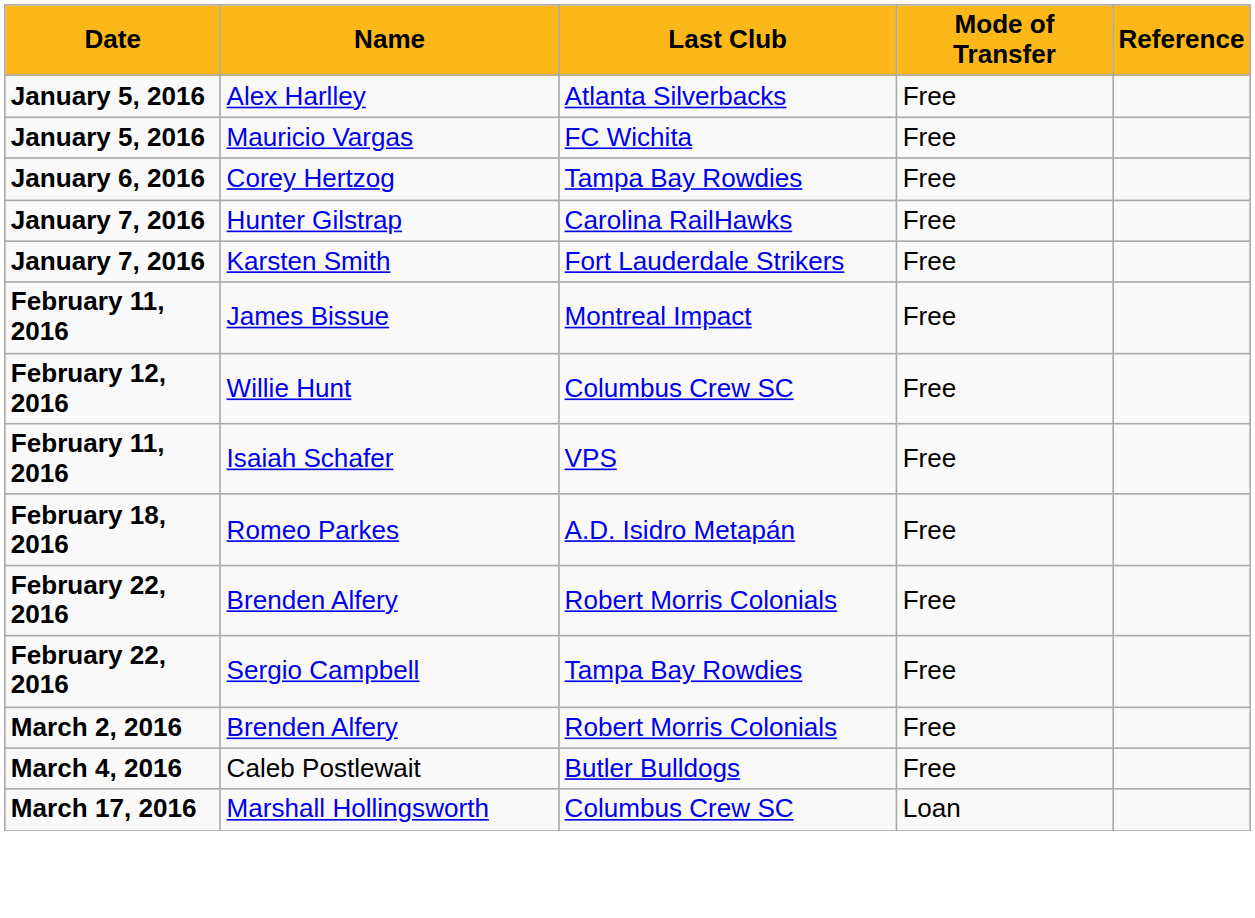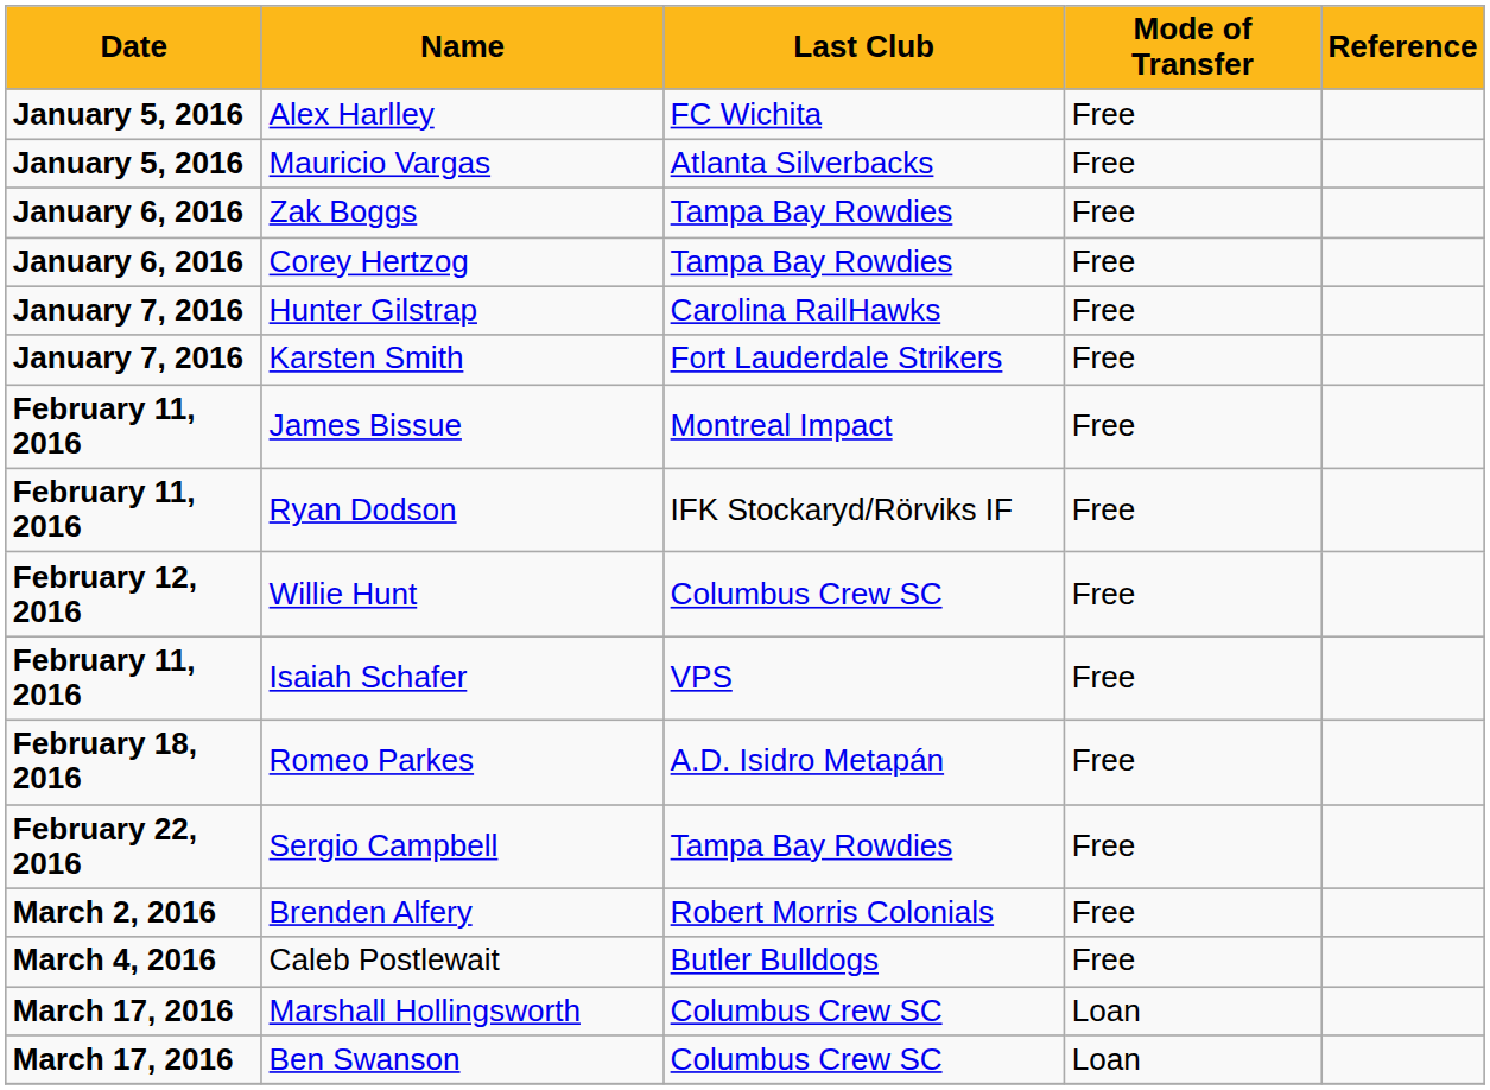 <table class="wikitable sortable">
 <tr>
 <th style="color:black; background:#FCB819; width:125px;">Date</th>
 <th style="color:black; background:#FCB819; width:200px;">Name</th>
 <th style="color:black; background:#FCB819; width:200px;">Last Club</th>
 <th style="color:black; background:#FCB819; width:125px;">Mode of Transfer</th>
 <th style="color:black; background:#FCB819; width:50px;">Reference</th>
 </tr>
 <tr>
 <td><strong>January 5, 2016</strong></td>
 <td> <a href='#'>Alex Harlley</a></td>
-<td> <a href='#'>Atlanta Silverbacks</a></td>
+<td> <a href='#'>FC Wichita</a></td>
 <td>Free</td>
 <td></td>
 </tr>
 <tr>
 <td><strong>January 5, 2016</strong></td>
 <td> <a href='#'>Mauricio Vargas</a></td>
-<td> <a href='#'>FC Wichita</a></td>
+<td> <a href='#'>Atlanta Silverbacks</a></td>
+<td>Free</td>
+<td></td>
+</tr>
+<tr>
+<td><strong>January 6, 2016</strong></td>
+<td> <a href='#'>Zak Boggs</a></td>
+<td> <a href='#'>Tampa Bay Rowdies</a></td>
 <td>Free</td>
 <td></td>
 </tr>
 <tr>
 <td><strong>January 6, 2016</strong></td>
 <td> <a href='#'>Corey Hertzog</a></td>
 <td> <a href='#'>Tampa Bay Rowdies</a></td>
 <td>Free</td>
 <td></td>
 </tr>
 <tr>
 <td><strong>January 7, 2016</strong></td>
 <td> <a href='#'>Hunter Gilstrap</a></td>
 <td> <a href='#'>Carolina RailHawks</a></td>
 <td>Free</td>
 <td></td>
 </tr>
 <tr>
 <td><strong>January 7, 2016</strong></td>
 <td> <a href='#'>Karsten Smith</a></td>
 <td> <a href='#'>Fort Lauderdale Strikers</a></td>
 <td>Free</td>
 <td></td>
 </tr>
 <tr>
 <td><strong>February 11, 2016</strong></td>
 <td> <a href='#'>James Bissue</a></td>
 <td> <a href='#'>Montreal Impact</a></td>
 <td>Free</td>
 <td></td>
 </tr>
 <tr>
+<td><strong>February 11, 2016</strong></td>
+<td> <a href='#'>Ryan Dodson</a></td>
+<td> IFK Stockaryd/Rörviks IF</td>
+<td>Free</td>
+<td></td>
+</tr>
+<tr>
 <td><strong>February 12, 2016</strong></td>
 <td> <a href='#'>Willie Hunt</a></td>
 <td> <a href='#'>Columbus Crew SC</a></td>
 <td>Free</td>
 <td></td>
 </tr>
 <tr>
 <td><strong>February 11, 2016</strong></td>
 <td> <a href='#'>Isaiah Schafer</a></td>
 <td> <a href='#'>VPS</a></td>
 <td>Free</td>
 <td></td>
 </tr>
 <tr>
 <td><strong>February 18, 2016</strong></td>
 <td> <a href='#'>Romeo Parkes</a></td>
 <td> <a href='#'>A.D. Isidro Metapán</a></td>
-<td>Free</td>
-<td></td>
-</tr>
-<tr>
-<td><strong>February 22, 2016</strong></td>
-<td> <a href='#'>Brenden Alfery</a></td>
-<td> <a href='#'>Robert Morris Colonials</a></td>
 <td>Free</td>
 <td></td>
 </tr>
 <tr>
 <td><strong>February 22, 2016</strong></td>
 <td> <a href='#'>Sergio Campbell</a></td>
 <td> <a href='#'>Tampa Bay Rowdies</a></td>
 <td>Free</td>
 <td></td>
 </tr>
 <tr>
 <td><strong>March 2, 2016</strong></td>
 <td> <a href='#'>Brenden Alfery</a></td>
 <td> <a href='#'>Robert Morris Colonials</a></td>
 <td>Free</td>
 <td></td>
 </tr>
 <tr>
 <td><strong>March 4, 2016</strong></td>
 <td> Caleb Postlewait</td>
 <td> <a href='#'>Butler Bulldogs</a></td>
 <td>Free</td>
 <td></td>
 </tr>
 <tr>
 <td><strong>March 17, 2016</strong></td>
 <td> <a href='#'>Marshall Hollingsworth</a></td>
 <td> <a href='#'>Columbus Crew SC</a></td>
 <td>Loan</td>
 <td></td>
 </tr>
 <tr>
+<td><strong>March 17, 2016</strong></td>
+<td> <a href='#'>Ben Swanson</a></td>
+<td> <a href='#'>Columbus Crew SC</a></td>
+<td>Loan</td>
+<td></td>
+</tr>
+<tr>
 </tr>
 </table>
